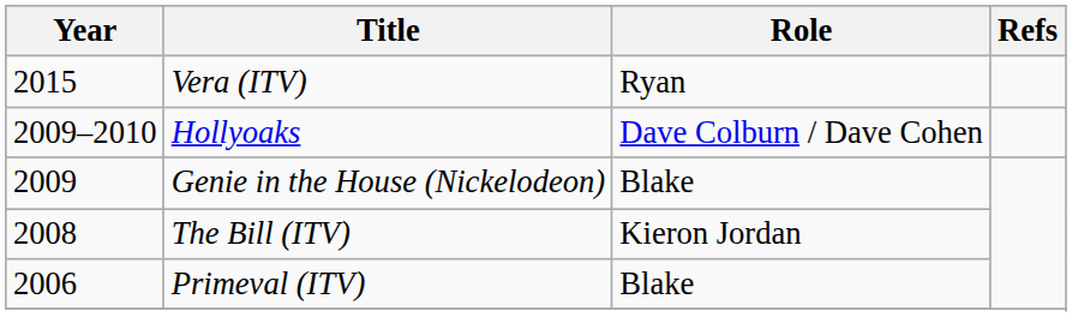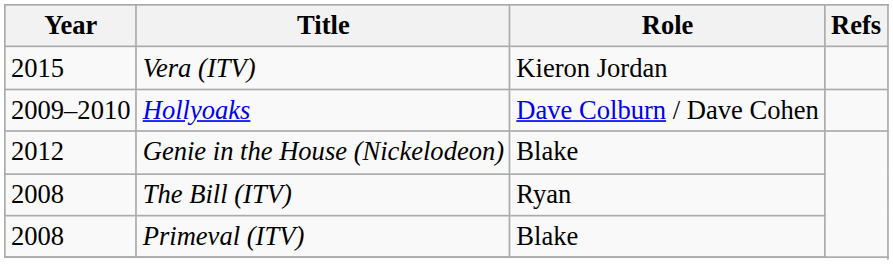 <table class="wikitable sortable">
 <tr>
 <th>Year</th>
 <th>Title</th>
 <th>Role</th>
 <th class="unsortable">Refs</th>
 </tr>
 <tr>
 <td>2015</td>
 <td><em>Vera (ITV)</em></td>
-<td>Ryan</td>
+<td>Kieron Jordan</td>
 </tr>
 <tr>
 <td>2009–2010</td>
 <td><em><a href='#'>Hollyoaks</a></em></td>
 <td><a href='#'>Dave Colburn</a> / Dave Cohen</td>
 <td></td>
 </tr>
 <tr>
-<td>2009</td>
+<td>2012</td>
 <td><em>Genie in the House (Nickelodeon)</em></td>
 <td>Blake</td>
 </tr>
 <tr>
 <td>2008</td>
 <td><em>The Bill (ITV)</em></td>
-<td>Kieron Jordan</td>
+<td>Ryan</td>
 </tr>
 <tr>
-<td>2006</td>
+<td>2008</td>
 <td><em>Primeval (ITV)</em></td>
 <td>Blake</td>
 </tr>
 <tr>
 </tr>
 </table>
